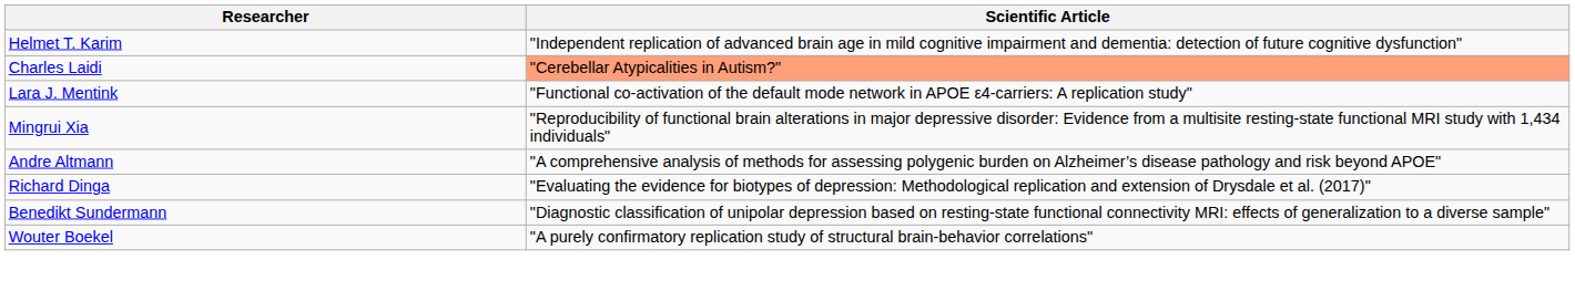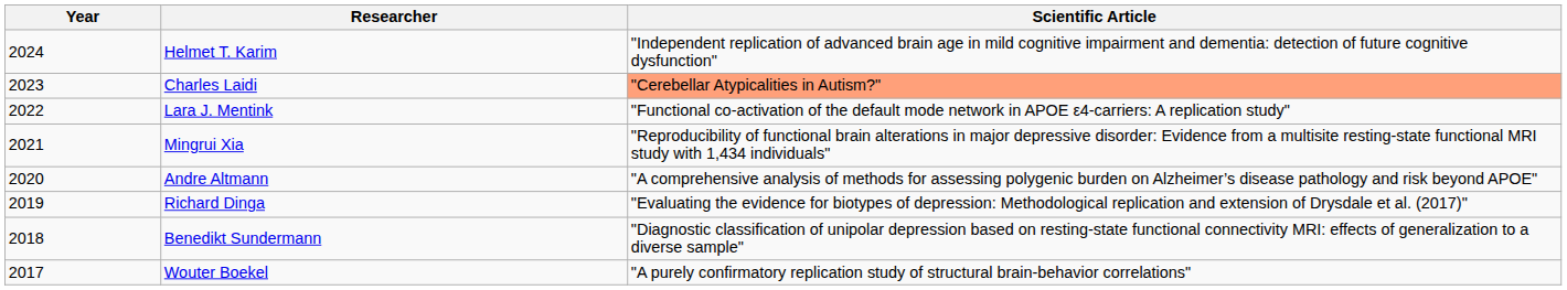 <table class="wikitable sortable">
 <tr>
+<th scope="col" style="width:10%;">Year</th>
 <th scope="col" style="width:30%;">Researcher</th>
 <th scope="col" style="width:60%;">Scientific Article</th>
 </tr>
 <tr>
+<td>2024</td>
 <td><a href='#'>Helmet T. Karim</a></td>
 <td>"Independent replication of advanced brain age in mild cognitive impairment and dementia: detection of future cognitive dysfunction"</td>
 </tr>
 <tr>
+<td>2023</td>
 <td><a href='#'>Charles Laidi</a></td>
 <td style="background: lightsalmon;">"Cerebellar Atypicalities in Autism?"</td>
 </tr>
 <tr>
+<td>2022</td>
 <td><a href='#'>Lara J. Mentink</a></td>
 <td>"Functional co-activation of the default mode network in APOE ε4-carriers: A replication study"</td>
 </tr>
 <tr>
+<td>2021</td>
 <td><a href='#'>Mingrui Xia</a></td>
 <td>"Reproducibility of functional brain alterations in major depressive disorder: Evidence from a multisite resting-state functional MRI study with 1,434 individuals" </td>
 </tr>
 <tr>
+<td>2020</td>
 <td><a href='#'>Andre Altmann</a></td>
 <td>"A comprehensive analysis of methods for assessing polygenic burden on Alzheimer’s disease pathology and risk beyond APOE"</td>
 </tr>
 <tr>
+<td>2019</td>
 <td><a href='#'>Richard Dinga</a></td>
 <td>"Evaluating the evidence for biotypes of depression: Methodological replication and extension of Drysdale et al. (2017)"</td>
 </tr>
 <tr>
+<td>2018</td>
 <td><a href='#'>Benedikt Sundermann</a></td>
 <td>"Diagnostic classification of unipolar depression based on resting-state functional connectivity MRI: effects of generalization to a diverse sample"</td>
 </tr>
 <tr>
+<td>2017</td>
 <td><a href='#'>Wouter Boekel</a></td>
 <td>"A purely confirmatory replication study of structural brain-behavior correlations"</td>
 </tr>
 </table>
